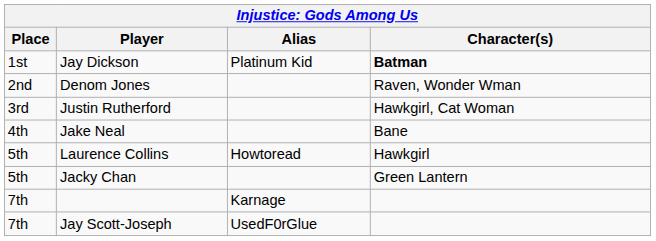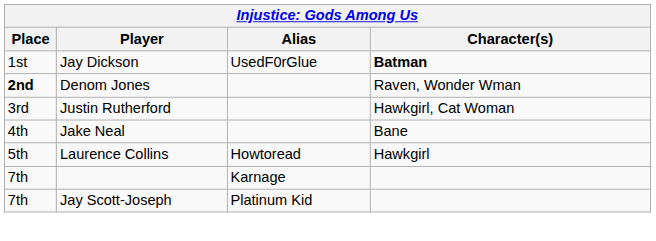 <table class="wikitable">
 <tr>
 <th colspan="4"><strong><em><a href='#'>Injustice: Gods Among Us</a></em></strong></th>
 </tr>
 <tr>
 <th style="width:50px;">Place</th>
 <th style="width:180px;">Player</th>
 <th style="width:150px;">Alias</th>
 <th style="width:300px;">Character(s)</th>
 </tr>
 <tr>
 <td>1st</td>
 <td> Jay Dickson</td>
-<td>Platinum Kid</td>
+<td>UsedF0rGlue</td>
 <td><strong>Batman</strong></td>
 </tr>
 <tr>
-<td>2nd</td>
+<td><strong>2nd</strong></td>
 <td> Denom Jones</td>
 <td></td>
 <td>Raven, Wonder Wman</td>
 </tr>
 <tr>
 <td>3rd</td>
 <td> Justin Rutherford</td>
 <td></td>
 <td>Hawkgirl, Cat Woman</td>
 </tr>
 <tr>
 <td>4th</td>
 <td> Jake Neal</td>
 <td></td>
 <td>Bane</td>
 </tr>
 <tr>
 <td>5th</td>
 <td> Laurence Collins</td>
 <td>Howtoread</td>
 <td>Hawkgirl</td>
 </tr>
 <tr>
-<td>5th</td>
-<td> Jacky Chan</td>
-<td></td>
-<td>Green Lantern</td>
-</tr>
-<tr>
 <td>7th</td>
 <td></td>
 <td>Karnage</td>
 <td></td>
 </tr>
 <tr>
 <td>7th</td>
 <td> Jay Scott-Joseph</td>
-<td>UsedF0rGlue</td>
+<td>Platinum Kid</td>
 <td></td>
 </tr>
 </table>
